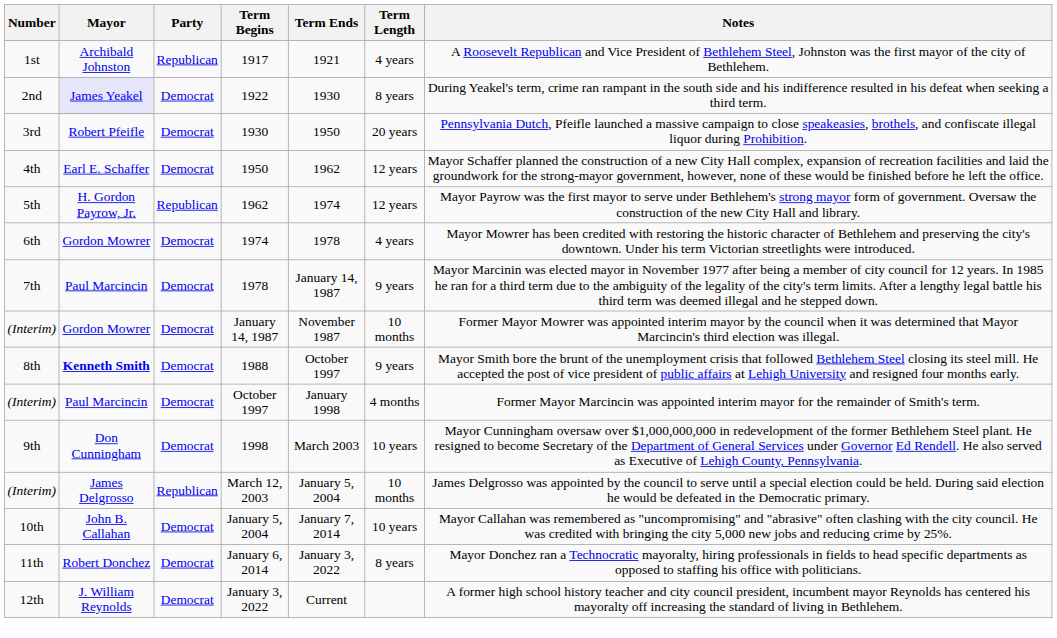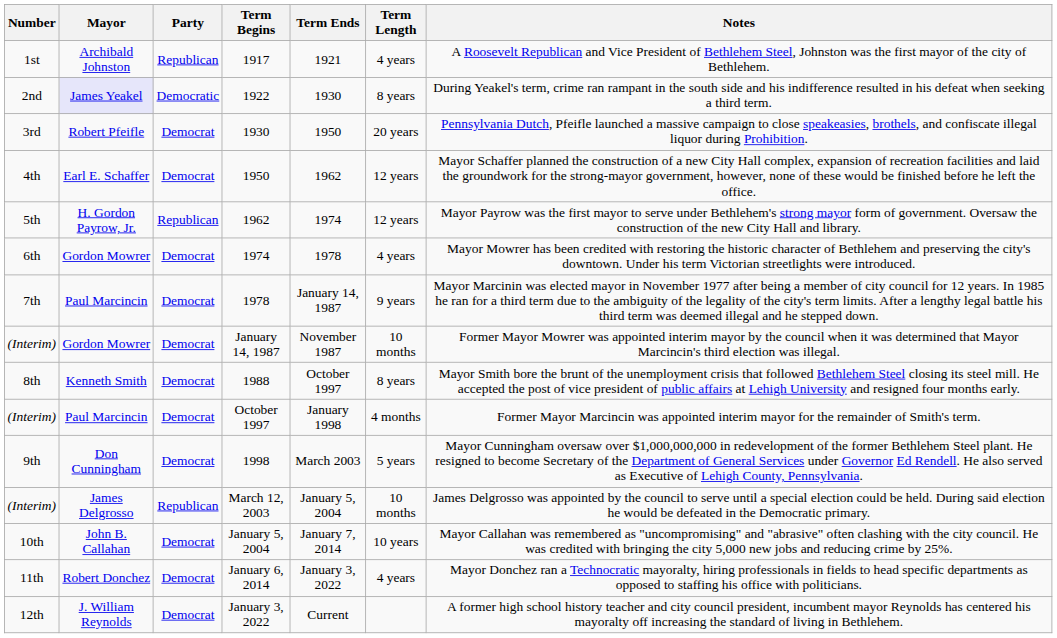 <table class="wikitable" style="text-align:center">
 <tr>
 <th>Number</th>
 <th>Mayor</th>
 <th>Party</th>
 <th>Term Begins</th>
 <th>Term Ends</th>
 <th>Term Length</th>
 <th>Notes</th>
 </tr>
 <tr>
 <td>1st</td>
 <td><a href='#'>Archibald Johnston</a></td>
 <td><a href='#'>Republican</a></td>
 <td>1917</td>
 <td>1921</td>
 <td>4 years</td>
 <td>A <a href='#'>Roosevelt Republican</a> and Vice President of <a href='#'>Bethlehem Steel</a>, Johnston was the first mayor of the city of Bethlehem.</td>
 </tr>
 <tr>
 <td>2nd</td>
 <td style="background: lavender;"><a href='#'>James Yeakel</a></td>
-<td><a href='#'>Democrat</a></td>
+<td><a href='#'>Democratic</a></td>
 <td>1922</td>
 <td>1930</td>
 <td>8 years</td>
 <td>During Yeakel's term, crime ran rampant in the south side and his indifference resulted in his defeat when seeking a third term.</td>
 </tr>
 <tr>
 <td>3rd</td>
 <td><a href='#'>Robert Pfeifle</a></td>
 <td><a href='#'>Democrat</a></td>
 <td>1930</td>
 <td>1950</td>
 <td>20 years</td>
 <td><a href='#'>Pennsylvania Dutch</a>, Pfeifle launched a massive campaign to close <a href='#'>speakeasies</a>, <a href='#'>brothels</a>, and confiscate illegal liquor during <a href='#'>Prohibition</a>.</td>
 </tr>
 <tr>
 <td>4th</td>
 <td><a href='#'>Earl E. Schaffer</a></td>
 <td><a href='#'>Democrat</a></td>
 <td>1950</td>
 <td>1962</td>
 <td>12 years</td>
 <td>Mayor Schaffer planned the construction of a new City Hall complex, expansion of recreation facilities and laid the groundwork for the strong-mayor government, however, none of these would be finished before he left the office.</td>
 </tr>
 <tr>
 <td>5th</td>
 <td><a href='#'>H. Gordon Payrow, Jr.</a></td>
 <td><a href='#'>Republican</a></td>
 <td>1962</td>
 <td>1974</td>
 <td>12 years</td>
 <td>Mayor Payrow was the first mayor to serve under Bethlehem's <a href='#'>strong mayor</a> form of government. Oversaw the construction of the new City Hall and library.</td>
 </tr>
 <tr>
 <td>6th</td>
 <td><a href='#'>Gordon Mowrer</a></td>
 <td><a href='#'>Democrat</a></td>
 <td>1974</td>
 <td>1978</td>
 <td>4 years</td>
 <td>Mayor Mowrer has been credited with restoring the historic character of Bethlehem and preserving the city's downtown. Under his term Victorian streetlights were introduced.</td>
 </tr>
 <tr>
 <td>7th</td>
 <td><a href='#'>Paul Marcincin</a></td>
 <td><a href='#'>Democrat</a></td>
 <td>1978</td>
 <td>January 14, 1987</td>
 <td>9 years</td>
 <td>Mayor Marcinin was elected mayor in November 1977 after being a member of city council for 12 years. In 1985 he ran for a third term due to the ambiguity of the legality of the city's term limits. After a lengthy legal battle his third term was deemed illegal and he stepped down.</td>
 </tr>
 <tr>
 <td><em>(Interim)</em></td>
 <td><a href='#'>Gordon Mowrer</a></td>
 <td><a href='#'>Democrat</a></td>
 <td>January 14, 1987</td>
 <td>November 1987</td>
 <td>10 months</td>
 <td>Former Mayor Mowrer was appointed interim mayor by the council when it was determined that Mayor Marcincin's third election was illegal.</td>
 </tr>
 <tr>
 <td>8th</td>
-<td><strong><a href='#'>Kenneth Smith</a></strong></td>
+<td><a href='#'>Kenneth Smith</a></td>
 <td><a href='#'>Democrat</a></td>
 <td>1988</td>
 <td>October 1997</td>
-<td>9 years</td>
+<td>8 years</td>
 <td>Mayor Smith bore the brunt of the unemployment crisis that followed <a href='#'>Bethlehem Steel</a> closing its steel mill. He accepted the post of vice president of <a href='#'>public affairs</a> at <a href='#'>Lehigh University</a> and resigned four months early.</td>
 </tr>
 <tr>
 <td><em>(Interim)</em></td>
 <td><a href='#'>Paul Marcincin</a></td>
 <td><a href='#'>Democrat</a></td>
 <td>October 1997</td>
 <td>January 1998</td>
 <td>4 months</td>
 <td>Former Mayor Marcincin was appointed interim mayor for the remainder of Smith's term.</td>
 </tr>
 <tr>
 <td>9th</td>
 <td><a href='#'>Don Cunningham</a></td>
 <td><a href='#'>Democrat</a></td>
 <td>1998</td>
 <td>March 2003</td>
-<td>10 years</td>
+<td>5 years</td>
 <td>Mayor Cunningham oversaw over $1,000,000,000 in redevelopment of the former Bethlehem Steel plant. He resigned to become Secretary of the <a href='#'>Department of General Services</a> under <a href='#'>Governor</a> <a href='#'>Ed Rendell</a>. He also served as Executive of <a href='#'>Lehigh County, Pennsylvania</a>.</td>
 </tr>
 <tr>
 <td><em>(Interim)</em></td>
 <td><a href='#'>James Delgrosso</a></td>
 <td><a href='#'>Republican</a></td>
 <td>March 12, 2003</td>
 <td>January 5, 2004</td>
 <td>10 months</td>
 <td>James Delgrosso was appointed by the council to serve until a special election could be held. During said election he would be defeated in the Democratic primary.</td>
 </tr>
 <tr>
 <td>10th</td>
 <td><a href='#'>John B. Callahan</a></td>
 <td><a href='#'>Democrat</a></td>
 <td>January 5, 2004</td>
 <td>January 7, 2014</td>
 <td>10 years</td>
 <td>Mayor Callahan was remembered as "uncompromising" and "abrasive" often clashing with the city council. He was credited with bringing the city 5,000 new jobs and reducing crime by 25%.</td>
 </tr>
 <tr>
 <td>11th</td>
 <td><a href='#'>Robert Donchez</a></td>
 <td><a href='#'>Democrat</a></td>
 <td>January 6, 2014</td>
 <td>January 3, 2022</td>
-<td>8 years</td>
+<td>4 years</td>
 <td>Mayor Donchez ran a <a href='#'>Technocratic</a> mayoralty, hiring professionals in fields to head specific departments as opposed to staffing his office with politicians.</td>
 </tr>
 <tr>
 <td>12th</td>
 <td><a href='#'>J. William Reynolds</a></td>
 <td><a href='#'>Democrat</a></td>
 <td>January 3, 2022</td>
 <td>Current</td>
 <td></td>
 <td>A former high school history teacher and city council president, incumbent mayor Reynolds has centered his mayoralty off increasing the standard of living in Bethlehem.</td>
 </tr>
 </table>
